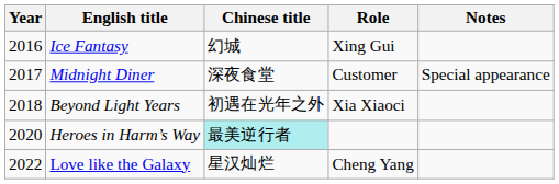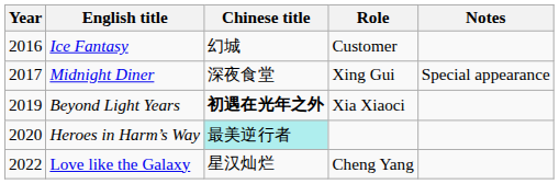 <table class="wikitable sortable">
 <tr>
 <th>Year</th>
 <th>English title</th>
 <th>Chinese title</th>
 <th>Role</th>
 <th class="unsortable">Notes</th>
 </tr>
 <tr>
 <td>2016</td>
 <td><em><a href='#'>Ice Fantasy</a></em></td>
 <td>幻城</td>
-<td>Xing Gui</td>
+<td>Customer</td>
 <td></td>
 </tr>
 <tr>
 <td>2017</td>
 <td><em><a href='#'>Midnight Diner</a></em></td>
 <td>深夜食堂</td>
-<td>Customer</td>
+<td>Xing Gui</td>
 <td>Special appearance</td>
 </tr>
 <tr>
-<td>2018</td>
+<td>2019</td>
 <td><em>Beyond Light Years</em></td>
-<td>初遇在光年之外</td>
+<td><strong>初遇在光年之外</strong></td>
 <td>Xia Xiaoci</td>
 <td></td>
 </tr>
 <tr>
 <td>2020</td>
 <td><em>Heroes in Harm’s Way</em></td>
 <td style="background: paleturquoise;">最美逆行者</td>
 <td></td>
 <td></td>
 </tr>
 <tr>
 <td>2022</td>
 <td><a href='#'>Love like the Galaxy</a></td>
 <td>星汉灿烂</td>
 <td>Cheng Yang</td>
 <td></td>
 </tr>
 </table>
